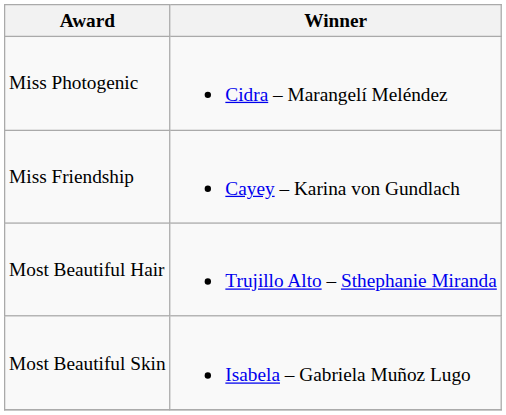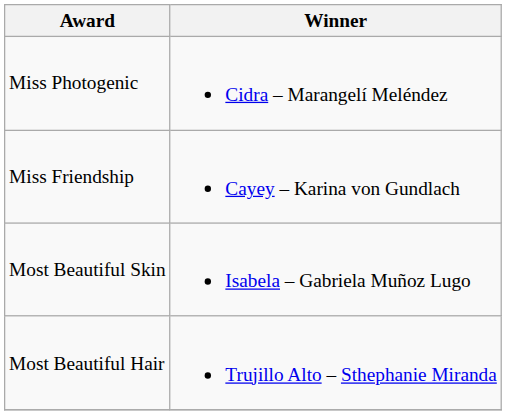 <table class="wikitable sortable" style="font-size: 95%;">
 <tr>
 <th>Award</th>
 <th>Winner</th>
 </tr>
 <tr>
 <td>Miss Photogenic</td>
 <td><br><ul><li><a href='#'>Cidra</a> – Marangelí Meléndez</li></ul></td>
 </tr>
 <tr>
 <td>Miss Friendship</td>
 <td><br><ul><li><a href='#'>Cayey</a> – Karina von Gundlach</li></ul></td>
 </tr>
 <tr>
+<td>Most Beautiful Skin</td>
+<td><br><ul><li><a href='#'>Isabela</a> – Gabriela Muñoz Lugo</li></ul></td>
+</tr>
+<tr>
 <td>Most Beautiful Hair</td>
 <td><br><ul><li><a href='#'>Trujillo Alto</a> – <a href='#'>Sthephanie Miranda</a></li></ul></td>
 </tr>
 <tr>
-<td>Most Beautiful Skin</td>
-<td><br><ul><li><a href='#'>Isabela</a> – Gabriela Muñoz Lugo</li></ul></td>
-</tr>
-<tr>
 </tr>
 </table>
